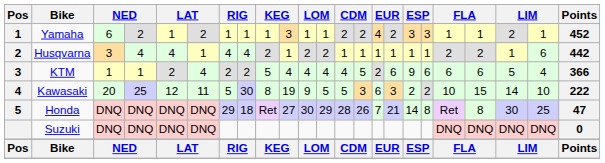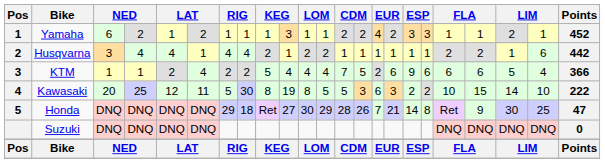 <table class="wikitable" style="font-size: 80%; text-align:center">
 <tr valign="top">
 <th scope="col" valign="middle">Pos</th>
 <th valign="middle">Bike</th>
 <th scope="colgroup" colspan=2><a href='#'>NED</a><br></th>
 <th scope="colgroup" colspan=2><a href='#'>LAT</a><br></th>
 <th scope="colgroup" colspan=2><a href='#'>RIG</a><br></th>
 <th scope="colgroup" colspan=2><a href='#'>KEG</a><br></th>
 <th scope="colgroup" colspan=2><a href='#'>LOM</a><br></th>
 <th scope="colgroup" colspan=2><a href='#'>CDM</a><br></th>
 <th scope="colgroup" colspan=2><a href='#'>EUR</a><br></th>
 <th scope="colgroup" colspan=2><a href='#'>ESP</a><br></th>
 <th scope="colgroup" colspan=2><a href='#'>FLA</a><br></th>
 <th scope="colgroup" colspan=2><a href='#'>LIM</a><br></th>
 <th scope="col" valign="middle">Points</th>
 </tr>
 <tr>
 <th scope="row">1</th>
 <td><a href='#'>Yamaha</a></td>
 <td style="background:#dfffdf;">6</td>
 <td style="background:#dfdfdf;">2</td>
 <td style="background:#ffffbf;">1</td>
 <td style="background:#dfdfdf;">2</td>
 <td style="background:#ffffbf;">1</td>
 <td style="background:#ffffbf;">1</td>
 <td style="background:#ffffbf;">1</td>
 <td style="background:#ffdf9f;">3</td>
 <td style="background:#ffffbf;">1</td>
 <td style="background:#ffffbf;">1</td>
 <td style="background:#dfdfdf;">2</td>
 <td style="background:#dfdfdf;">2</td>
 <td style="background:#ffdf9f;">4</td>
 <td style="background:#dfdfdf;">2</td>
 <td style="background:#ffdf9f;">3</td>
 <td style="background:#ffdf9f;">3</td>
 <td style="background:#ffffbf;">1</td>
 <td style="background:#ffffbf;">1</td>
 <td style="background:#dfdfdf;">2</td>
 <td style="background:#ffffbf;">1</td>
 <th>452</th>
 </tr>
 <tr>
 <th scope="row">2</th>
 <td><a href='#'>Husqvarna</a></td>
 <td style="background:#ffdf9f;">3</td>
 <td style="background:#dfffdf;">4</td>
 <td style="background:#dfffdf;">4</td>
 <td style="background:#ffffbf;">1</td>
 <td style="background:#dfffdf;">4</td>
 <td style="background:#dfffdf;">4</td>
 <td style="background:#dfdfdf;">2</td>
 <td style="background:#ffffbf;">1</td>
 <td style="background:#dfdfdf;">2</td>
 <td style="background:#dfdfdf;">2</td>
 <td style="background:#ffffbf;">1</td>
 <td style="background:#ffffbf;">1</td>
 <td style="background:#ffffbf;">1</td>
 <td style="background:#ffffbf;">1</td>
 <td style="background:#ffffbf;">1</td>
 <td style="background:#ffffbf;">1</td>
 <td style="background:#dfdfdf;">2</td>
 <td style="background:#dfdfdf;">2</td>
 <td style="background:#ffffbf;">1</td>
 <td style="background:#dfffdf;">6</td>
 <th>442</th>
 </tr>
 <tr>
 <th scope="row">3</th>
 <td><a href='#'>KTM</a></td>
 <td style="background:#ffffbf;">1</td>
 <td style="background:#ffffbf;">1</td>
 <td style="background:#dfdfdf;">2</td>
 <td style="background:#dfffdf;">4</td>
 <td style="background:#dfdfdf;">2</td>
 <td style="background:#dfdfdf;">2</td>
 <td style="background:#dfffdf;">5</td>
 <td style="background:#dfffdf;">4</td>
 <td style="background:#dfffdf;">4</td>
 <td style="background:#dfffdf;">4</td>
-<td style="background:#dfffdf;">4</td>
+<td style="background:#dfffdf;">7</td>
 <td style="background:#dfffdf;">5</td>
 <td style="background:#dfdfdf;">2</td>
 <td style="background:#dfffdf;">6</td>
 <td style="background:#dfffdf;">9</td>
 <td style="background:#dfffdf;">6</td>
 <td style="background:#dfffdf;">6</td>
 <td style="background:#dfffdf;">6</td>
 <td style="background:#dfffdf;">5</td>
 <td style="background:#dfffdf;">4</td>
 <th>366</th>
 </tr>
 <tr>
 <th scope="row">4</th>
 <td><a href='#'>Kawasaki</a></td>
 <td style="background:#dfffdf;">20</td>
 <td style="background:#cfcfff;">25</td>
 <td style="background:#dfffdf;">12</td>
 <td style="background:#dfffdf;">11</td>
 <td style="background:#dfffdf;">5</td>
 <td style="background:#cfcfff;">30</td>
 <td style="background:#dfffdf;">8</td>
 <td style="background:#dfffdf;">19</td>
-<td style="background:#dfffdf;">9</td>
+<td style="background:#dfffdf;">8</td>
 <td style="background:#dfffdf;">5</td>
 <td style="background:#dfffdf;">5</td>
 <td style="background:#ffdf9f;">3</td>
 <td style="background:#dfffdf;">6</td>
 <td style="background:#ffdf9f;">3</td>
 <td style="background:#dfffdf;">2</td>
 <td style="background:#dfdfdf;">2</td>
 <td style="background:#dfffdf;">10</td>
 <td style="background:#dfffdf;">15</td>
 <td style="background:#dfffdf;">14</td>
 <td style="background:#dfffdf;">10</td>
 <th>222</th>
 </tr>
 <tr>
 <th scope="row">5</th>
 <td><a href='#'>Honda</a></td>
 <td style="background:#ffcfcf;">DNQ</td>
 <td style="background:#ffcfcf;">DNQ</td>
 <td style="background:#ffcfcf;">DNQ</td>
 <td style="background:#ffcfcf;">DNQ</td>
 <td style="background:#cfcfff;">29</td>
 <td style="background:#cfcfff;">18</td>
 <td style="background:#efcfff;">Ret</td>
 <td style="background:#cfcfff;">27</td>
 <td style="background:#cfcfff;">30</td>
 <td style="background:#cfcfff;">29</td>
 <td style="background:#cfcfff;">28</td>
 <td style="background:#cfcfff;">26</td>
 <td style="background:#dfffdf;">7</td>
 <td style="background:#cfcfff;">21</td>
 <td style="background:#dfffdf;">14</td>
 <td style="background:#dfffdf;">8</td>
 <td style="background:#efcfff;">Ret</td>
-<td style="background:#dfffdf;">8</td>
+<td style="background:#dfffdf;">9</td>
 <td style="background:#cfcfff;">30</td>
 <td style="background:#cfcfff;">25</td>
 <th>47</th>
 </tr>
 <tr>
 <th></th>
 <td><a href='#'>Suzuki</a></td>
 <td style="background:#ffcfcf;">DNQ</td>
 <td style="background:#ffcfcf;">DNQ</td>
 <td style="background:#ffcfcf;">DNQ</td>
 <td style="background:#ffcfcf;">DNQ</td>
 <td></td>
 <td></td>
 <td></td>
 <td></td>
 <td></td>
 <td></td>
 <td></td>
 <td></td>
 <td></td>
 <td></td>
 <td></td>
 <td></td>
 <td style="background:#ffcfcf;">DNQ</td>
 <td style="background:#ffcfcf;">DNQ</td>
 <td style="background:#ffcfcf;">DNQ</td>
 <td style="background:#ffcfcf;">DNQ</td>
 <th>0</th>
 </tr>
 <tr>
 </tr>
 <tr valign="top">
 <th valign="middle">Pos</th>
 <th valign="middle">Bike</th>
 <th colspan=2><a href='#'>NED</a><br></th>
 <th colspan=2><a href='#'>LAT</a><br></th>
 <th colspan=2><a href='#'>RIG</a><br></th>
 <th colspan=2><a href='#'>KEG</a><br></th>
 <th colspan=2><a href='#'>LOM</a><br></th>
 <th colspan=2><a href='#'>CDM</a><br></th>
 <th colspan=2><a href='#'>EUR</a><br></th>
 <th colspan=2><a href='#'>ESP</a><br></th>
 <th colspan=2><a href='#'>FLA</a><br></th>
 <th colspan=2><a href='#'>LIM</a><br></th>
 <th valign="middle">Points</th>
 </tr>
 <tr>
 </tr>
 </table>
